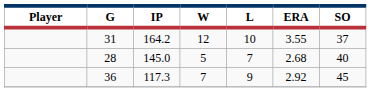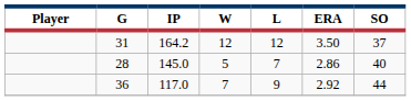 <table class="wikitable sortable">
 <tr>
 <th style="background:#FFFFFF; border-top:#023465 5px solid; border-bottom:#ba313c 5px solid;" width="16%">Player</th>
 <th style="background:#FFFFFF; border-top:#023465 5px solid; border-bottom:#ba313c 5px solid;" width="9%">G</th>
 <th style="background:#FFFFFF; border-top:#023465 5px solid; border-bottom:#ba313c 5px solid;" width="9%">IP</th>
 <th style="background:#FFFFFF; border-top:#023465 5px solid; border-bottom:#ba313c 5px solid;" width="9%">W</th>
 <th style="background:#FFFFFF; border-top:#023465 5px solid; border-bottom:#ba313c 5px solid;" width="9%">L</th>
 <th style="background:#FFFFFF; border-top:#023465 5px solid; border-bottom:#ba313c 5px solid;" width="9%">ERA</th>
 <th style="background:#FFFFFF; border-top:#023465 5px solid; border-bottom:#ba313c 5px solid;" width="9%">SO</th>
 </tr>
 <tr align="center">
 <td></td>
 <td>31</td>
 <td>164.2</td>
 <td>12</td>
-<td>10</td>
-<td>3.55</td>
+<td>12</td>
+<td>3.50</td>
 <td>37</td>
 </tr>
 <tr align="center">
 <td></td>
 <td>28</td>
 <td>145.0</td>
 <td>5</td>
 <td>7</td>
-<td>2.68</td>
+<td>2.86</td>
 <td>40</td>
 </tr>
 <tr align="center">
 <td></td>
 <td>36</td>
-<td>117.3</td>
+<td>117.0</td>
 <td>7</td>
 <td>9</td>
 <td>2.92</td>
-<td>45</td>
+<td>44</td>
 </tr>
 <tr align="center">
 </tr>
 </table>
